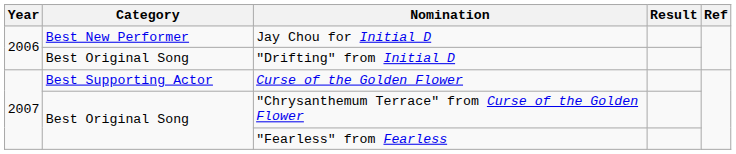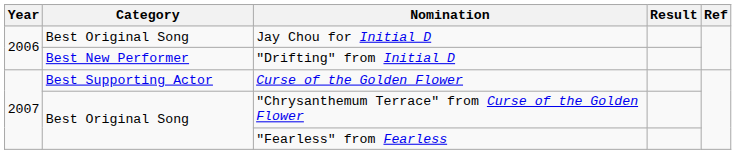 <table class="wikitable">
 <tr>
 <th>Year</th>
 <th width="200">Category</th>
 <th width="380">Nomination</th>
 <th>Result</th>
 <th>Ref</th>
 </tr>
 <tr>
 <td rowspan="2">2006</td>
-<td><a href='#'>Best New Performer</a></td>
+<td>Best Original Song</td>
 <td>Jay Chou for <em><a href='#'>Initial D</a></em></td>
 <td></td>
 <td rowspan="2" align="center"></td>
 </tr>
 <tr>
-<td>Best Original Song</td>
+<td><a href='#'>Best New Performer</a></td>
 <td>"Drifting" from <em><a href='#'>Initial D</a></em></td>
 <td></td>
 </tr>
 <tr>
 <td rowspan="3">2007</td>
 <td><a href='#'>Best Supporting Actor</a></td>
 <td><em><a href='#'>Curse of the Golden Flower</a></em></td>
 <td></td>
 <td rowspan="3" align="center"></td>
 </tr>
 <tr>
 <td rowspan="2">Best Original Song</td>
 <td>"Chrysanthemum Terrace" from <em><a href='#'>Curse of the Golden Flower</a></em></td>
 <td></td>
 </tr>
 <tr>
 <td>"Fearless" from <em><a href='#'>Fearless</a></em></td>
 <td></td>
 </tr>
 </table>
